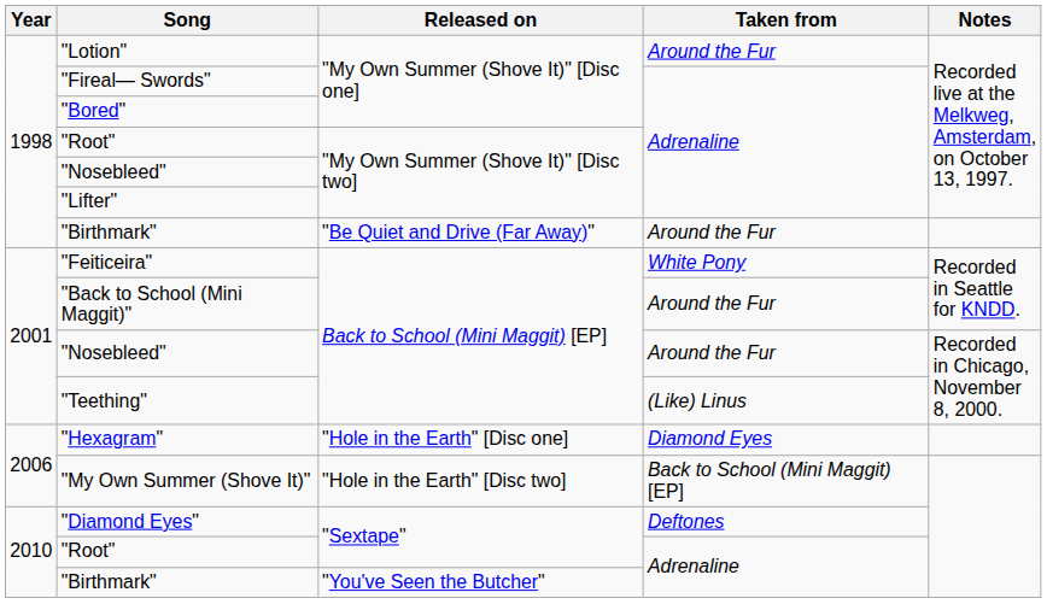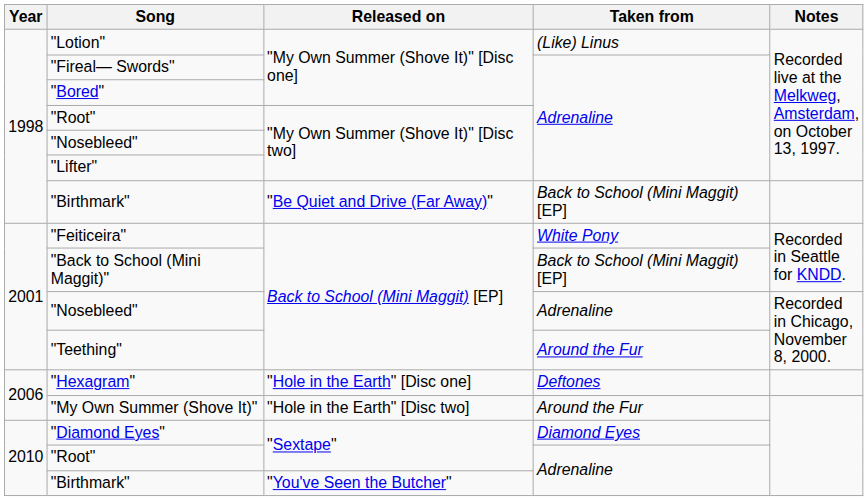 <table class="wikitable">
 <tr>
 <th>Year</th>
 <th style="width:16em;">Song</th>
 <th style="width:21em;">Released on</th>
 <th style="width:18em;">Taken from</th>
 <th>Notes</th>
 </tr>
 <tr>
 <td rowspan="7">1998</td>
 <td>"Lotion"</td>
 <td rowspan="3">"My Own Summer (Shove It)" [Disc one]</td>
-<td><em><a href='#'>Around the Fur</a></em></td>
+<td><em>(Like) Linus</em></td>
 <td rowspan="6">Recorded live at the <a href='#'>Melkweg</a>, <a href='#'>Amsterdam</a>, on October 13, 1997.</td>
 </tr>
 <tr>
 <td>"Fireal— Swords"</td>
 <td rowspan="5"><em><a href='#'>Adrenaline</a></em></td>
 </tr>
 <tr>
 <td>"<a href='#'>Bored</a>"</td>
 </tr>
 <tr>
 <td>"Root"</td>
 <td rowspan="3">"My Own Summer (Shove It)" [Disc two]</td>
 </tr>
 <tr>
 <td>"Nosebleed"</td>
 </tr>
 <tr>
 <td>"Lifter"</td>
 </tr>
 <tr>
 <td>"Birthmark"</td>
 <td>"<a href='#'>Be Quiet and Drive (Far Away)</a>"</td>
-<td><em>Around the Fur</em></td>
+<td><em>Back to School (Mini Maggit)</em> [EP]</td>
 <td></td>
 </tr>
 <tr>
 <td rowspan="4">2001</td>
 <td>"Feiticeira"</td>
 <td rowspan="4"><em><a href='#'>Back to School (Mini Maggit)</a></em> [EP]</td>
 <td><em><a href='#'>White Pony</a></em></td>
 <td rowspan="2">Recorded in Seattle for <a href='#'>KNDD</a>.</td>
 </tr>
 <tr>
 <td>"Back to School (Mini Maggit)"</td>
-<td><em>Around the Fur</em></td>
+<td><em>Back to School (Mini Maggit)</em> [EP]</td>
 </tr>
 <tr>
 <td>"Nosebleed"</td>
-<td><em>Around the Fur</em></td>
+<td><em>Adrenaline</em></td>
 <td rowspan="2">Recorded in Chicago, November 8, 2000.</td>
 </tr>
 <tr>
 <td>"Teething"</td>
-<td><em>(Like) Linus</em></td>
+<td><em><a href='#'>Around the Fur</a></em></td>
 </tr>
 <tr>
 <td rowspan="2">2006</td>
 <td>"<a href='#'>Hexagram</a>"</td>
 <td>"<a href='#'>Hole in the Earth</a>" [Disc one]</td>
-<td><em><a href='#'>Diamond Eyes</a></em></td>
+<td><em><a href='#'>Deftones</a></em></td>
 <td></td>
 </tr>
 <tr>
 <td>"My Own Summer (Shove It)"</td>
 <td>"Hole in the Earth" [Disc two]</td>
-<td><em>Back to School (Mini Maggit)</em> [EP]</td>
+<td><em>Around the Fur</em></td>
 <td rowspan="4"></td>
 </tr>
 <tr>
 <td rowspan="3">2010</td>
 <td>"<a href='#'>Diamond Eyes</a>"</td>
 <td rowspan="2">"<a href='#'>Sextape</a>"</td>
-<td><em><a href='#'>Deftones</a></em></td>
+<td><em><a href='#'>Diamond Eyes</a></em></td>
 </tr>
 <tr>
 <td>"Root"</td>
 <td rowspan="2"><em>Adrenaline</em></td>
 </tr>
 <tr>
 <td>"Birthmark"</td>
 <td>"<a href='#'>You've Seen the Butcher</a>"</td>
 </tr>
 </table>
